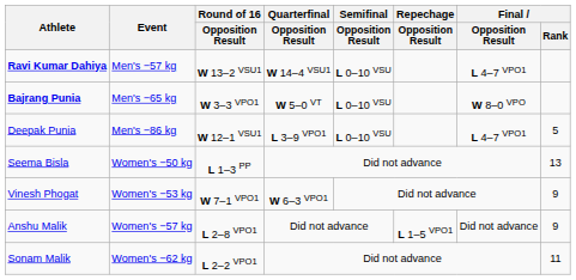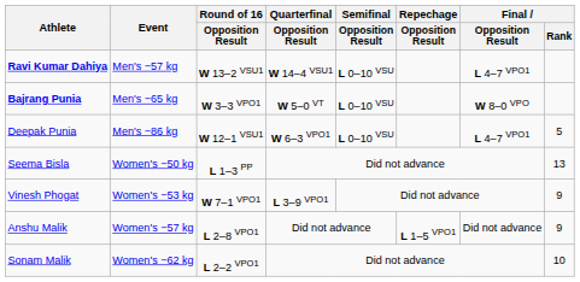 <table class="wikitable" style="font-size:90%">
 <tr>
 <th rowspan=2>Athlete</th>
 <th rowspan=2>Event</th>
 <th>Round of 16</th>
 <th>Quarterfinal</th>
 <th>Semifinal</th>
 <th>Repechage</th>
 <th colspan=2>Final / </th>
 </tr>
 <tr style="font-size: 95%">
 <th>Opposition <br> Result</th>
 <th>Opposition <br> Result</th>
 <th>Opposition <br> Result</th>
 <th>Opposition <br> Result</th>
 <th>Opposition <br> Result</th>
 <th>Rank</th>
 </tr>
 <tr align=center>
 <td align=left><strong><a href='#'>Ravi Kumar Dahiya</a></strong></td>
 <td align=left><a href='#'>Men's −57 kg</a></td>
 <td> <br> <strong>W</strong> 13–2 <sup>VSU1</sup></td>
 <td> <br> <strong>W</strong> 14–4 <sup>VSU1</sup></td>
 <td> <br> <strong>L</strong> 0–10 <sup>VSU</sup></td>
 <td></td>
 <td> <br> <strong>L</strong> 4–7 <sup>VPO1</sup></td>
 <td></td>
 </tr>
 <tr align=center>
 <td align=left><strong><a href='#'>Bajrang Punia</a></strong></td>
 <td align=left><a href='#'>Men's −65 kg</a></td>
 <td> <br> <strong>W</strong> 3–3 <sup>VPO1</sup></td>
 <td> <br> <strong>W</strong> 5–0 <sup>VT</sup></td>
 <td> <br> <strong>L</strong> 0–10 <sup>VSU</sup></td>
 <td></td>
 <td> <br> <strong>W</strong> 8–0 <sup>VPO</sup></td>
 <td></td>
 </tr>
 <tr align=center>
 <td align=left><a href='#'>Deepak Punia</a></td>
 <td align=left><a href='#'>Men's −86 kg</a></td>
 <td> <br> <strong>W</strong> 12–1 <sup>VSU1</sup></td>
-<td> <br> <strong>L</strong> 3–9 <sup>VPO1</sup></td>
+<td> <br> <strong>W</strong> 6–3 <sup>VPO1</sup></td>
 <td> <br> <strong>L</strong> 0–10 <sup>VSU</sup></td>
 <td></td>
 <td> <br> <strong>L</strong> 4–7 <sup>VPO1</sup></td>
 <td>5</td>
 </tr>
 <tr align="center">
 <td align="left"><a href='#'>Seema Bisla</a></td>
 <td align="left"><a href='#'>Women's −50 kg</a></td>
 <td> <br> <strong>L</strong> 1–3 <sup>PP</sup></td>
 <td colspan=4>Did not advance</td>
 <td>13</td>
 </tr>
 <tr align="center">
 <td align="left"><a href='#'>Vinesh Phogat</a></td>
 <td align="left"><a href='#'>Women's −53 kg</a></td>
 <td> <br> <strong>W</strong> 7–1 <sup>VPO1</sup></td>
-<td> <br> <strong>W</strong> 6–3 <sup>VPO1</sup></td>
+<td> <br> <strong>L</strong> 3–9 <sup>VPO1</sup></td>
 <td colspan=3>Did not advance</td>
 <td>9</td>
 </tr>
 <tr align="center">
 <td align="left"><a href='#'>Anshu Malik</a></td>
 <td align="left"><a href='#'>Women's −57 kg</a></td>
 <td> <br> <strong>L</strong> 2–8 <sup>VPO1</sup></td>
 <td colspan=2>Did not advance</td>
 <td> <br> <strong>L</strong> 1–5 <sup>VPO1</sup></td>
 <td>Did not advance</td>
 <td>9</td>
 </tr>
 <tr align="center">
 <td align="left"><a href='#'>Sonam Malik</a></td>
 <td align="left"><a href='#'>Women's −62 kg</a></td>
 <td> <br> <strong>L</strong> 2–2 <sup>VPO1</sup></td>
 <td colspan=4>Did not advance</td>
-<td>11</td>
+<td>10</td>
 </tr>
 </table>
